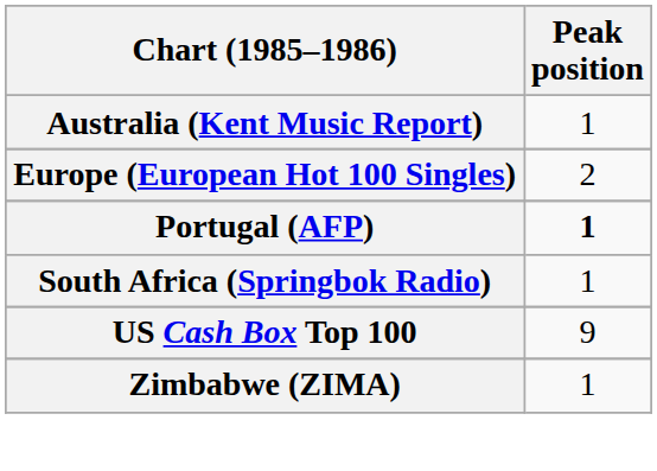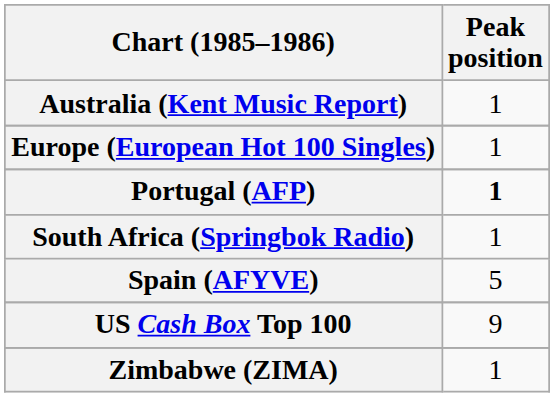 <table class="wikitable sortable plainrowheaders" style="text-align:center">
 <tr>
 <th scope="col">Chart (1985–1986)</th>
 <th scope="col">Peak<br>position</th>
 </tr>
 <tr>
 <th scope="row">Australia (<a href='#'>Kent Music Report</a>)</th>
 <td>1</td>
 </tr>
 <tr>
 </tr>
 <tr>
 </tr>
 <tr>
 </tr>
 <tr>
 </tr>
 <tr>
 <th scope="row">Europe (<a href='#'>European Hot 100 Singles</a>)</th>
-<td>2</td>
+<td>1</td>
 </tr>
 <tr>
 </tr>
 <tr>
 </tr>
 <tr>
 </tr>
 <tr>
 </tr>
 <tr>
 </tr>
 <tr>
 </tr>
 <tr>
 <th scope="row">Portugal (<a href='#'>AFP</a>)</th>
 <td><strong>1</strong></td>
 </tr>
 <tr>
 <th scope="row">South Africa (<a href='#'>Springbok Radio</a>)</th>
 <td>1</td>
 </tr>
 <tr>
+<th scope="row">Spain (<a href='#'>AFYVE</a>)</th>
+<td>5</td>
+</tr>
+<tr>
 </tr>
 <tr>
 </tr>
 <tr>
 </tr>
 <tr>
 </tr>
 <tr>
 </tr>
 <tr>
 <th scope="row">US <em><a href='#'>Cash Box</a></em> Top 100</th>
 <td>9</td>
 </tr>
 <tr>
 </tr>
 <tr>
 <th scope="row">Zimbabwe (ZIMA)</th>
 <td>1</td>
 </tr>
 </table>
